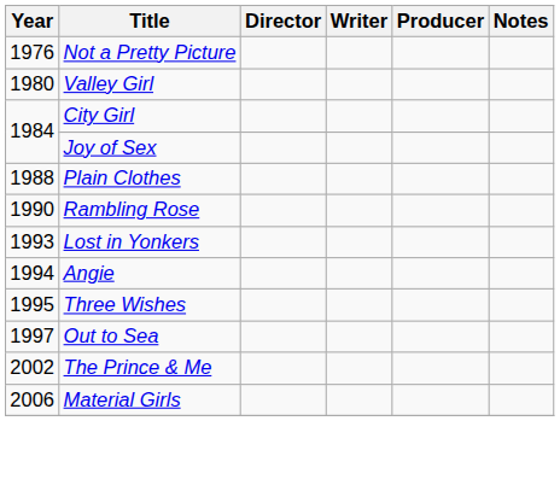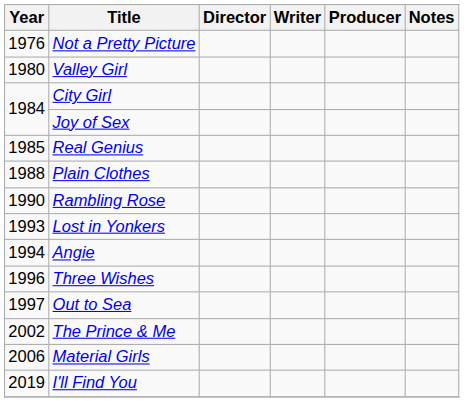 <table class="wikitable">
 <tr>
 <th>Year</th>
 <th>Title</th>
 <th>Director</th>
 <th>Writer</th>
 <th>Producer</th>
 <th>Notes</th>
 </tr>
 <tr>
 <td>1976</td>
 <td><em><a href='#'>Not a Pretty Picture</a></em></td>
 <td></td>
 <td></td>
 <td></td>
 <td></td>
 </tr>
 <tr>
 <td>1980</td>
 <td><em><a href='#'>Valley Girl</a></em></td>
 <td></td>
 <td></td>
 <td></td>
 <td></td>
 </tr>
 <tr>
 <td rowspan=2>1984</td>
 <td><em><a href='#'>City Girl</a></em></td>
 <td></td>
 <td></td>
 <td></td>
 <td></td>
 </tr>
 <tr>
 <td><em><a href='#'>Joy of Sex</a></em></td>
 <td></td>
 <td></td>
 <td></td>
 <td></td>
 </tr>
 <tr>
+<td>1985</td>
+<td><em><a href='#'>Real Genius</a></em></td>
+<td></td>
+<td></td>
+<td></td>
+<td></td>
+</tr>
+<tr>
 <td>1988</td>
 <td><em><a href='#'>Plain Clothes</a></em></td>
 <td></td>
 <td></td>
 <td></td>
 <td></td>
 </tr>
 <tr>
 <td>1990</td>
 <td><em><a href='#'>Rambling Rose</a></em></td>
 <td></td>
 <td></td>
 <td></td>
 <td></td>
 </tr>
 <tr>
 <td>1993</td>
 <td><em><a href='#'>Lost in Yonkers</a></em></td>
 <td></td>
 <td></td>
 <td></td>
 <td></td>
 </tr>
 <tr>
 <td>1994</td>
 <td><em><a href='#'>Angie</a></em></td>
 <td></td>
 <td></td>
 <td></td>
 <td></td>
 </tr>
 <tr>
-<td>1995</td>
+<td>1996</td>
 <td><em><a href='#'>Three Wishes</a></em></td>
 <td></td>
 <td></td>
 <td></td>
 <td></td>
 </tr>
 <tr>
 <td>1997</td>
 <td><em><a href='#'>Out to Sea</a></em></td>
 <td></td>
 <td></td>
 <td></td>
 <td></td>
 </tr>
 <tr>
 <td>2002</td>
 <td><em><a href='#'>The Prince & Me</a></em></td>
 <td></td>
 <td></td>
 <td></td>
 <td></td>
 </tr>
 <tr>
 <td>2006</td>
 <td><em><a href='#'>Material Girls</a></em></td>
 <td></td>
 <td></td>
 <td></td>
 <td></td>
 </tr>
 <tr>
+<td>2019</td>
+<td><em><a href='#'>I'll Find You</a></em></td>
+<td></td>
+<td></td>
+<td></td>
+<td></td>
+</tr>
+<tr>
 </tr>
 </table>
